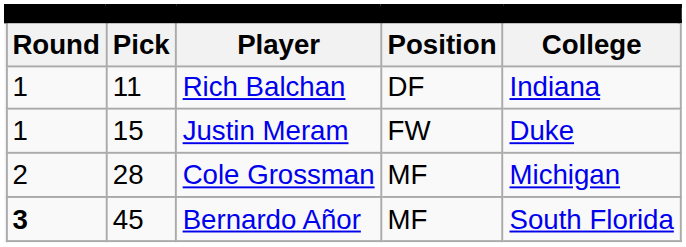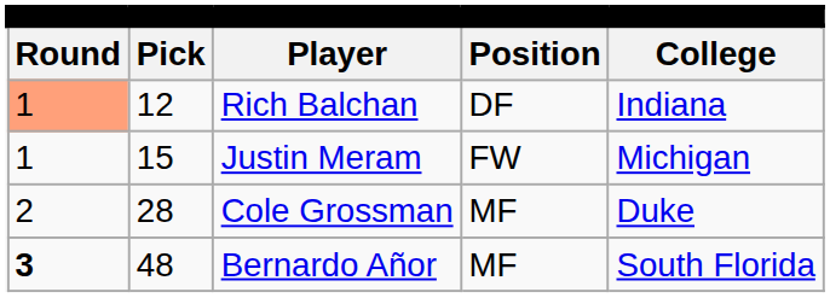 <table class="wikitable sortable" style="text-align:center; font-size:90%; text-align:left;">
 <tr style="border-spacing: 2px; border: 2px solid black;">
 <td colspan="7" bgcolor="#000000" color="#000000" border="#FED000" align="center"><strong></strong></td>
 </tr>
 <tr>
 <th><strong>Round</strong></th>
 <th><strong>Pick</strong></th>
 <th><strong>Player</strong></th>
 <th><strong>Position</strong></th>
 <th><strong>College</strong></th>
 </tr>
 <tr>
-<td>1</td>
-<td>11</td>
+<td style="background: lightsalmon;">1</td>
+<td>12</td>
 <td> <a href='#'>Rich Balchan</a></td>
 <td>DF</td>
 <td><a href='#'>Indiana</a></td>
 </tr>
 <tr>
 <td>1</td>
 <td>15</td>
 <td> <a href='#'>Justin Meram</a></td>
 <td>FW</td>
-<td><a href='#'>Duke</a></td>
+<td><a href='#'>Michigan</a></td>
 </tr>
 <tr>
 <td>2</td>
 <td>28</td>
 <td> <a href='#'>Cole Grossman</a></td>
 <td>MF</td>
-<td><a href='#'>Michigan</a></td>
+<td><a href='#'>Duke</a></td>
 </tr>
 <tr>
 <td><strong>3</strong></td>
-<td>45</td>
+<td>48</td>
 <td> <a href='#'>Bernardo Añor</a></td>
 <td>MF</td>
 <td><a href='#'>South Florida</a></td>
 </tr>
 </table>
